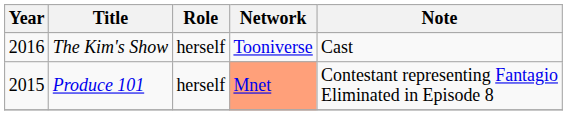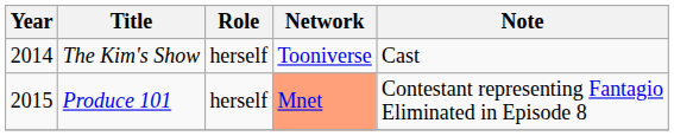 <table class="wikitable">
 <tr>
 <th>Year</th>
 <th>Title</th>
 <th>Role</th>
 <th>Network</th>
 <th>Note</th>
 </tr>
 <tr>
-<td>2016</td>
+<td>2014</td>
 <td><em>The Kim's Show</em></td>
 <td>herself</td>
 <td><a href='#'>Tooniverse</a></td>
 <td>Cast</td>
 </tr>
 <tr>
 <td>2015</td>
 <td><em><a href='#'>Produce 101</a></em></td>
 <td>herself</td>
 <td style="background: lightsalmon;"><a href='#'>Mnet</a></td>
 <td>Contestant representing <a href='#'>Fantagio</a><br>Eliminated in Episode 8</td>
 </tr>
 <tr>
 </tr>
 </table>
